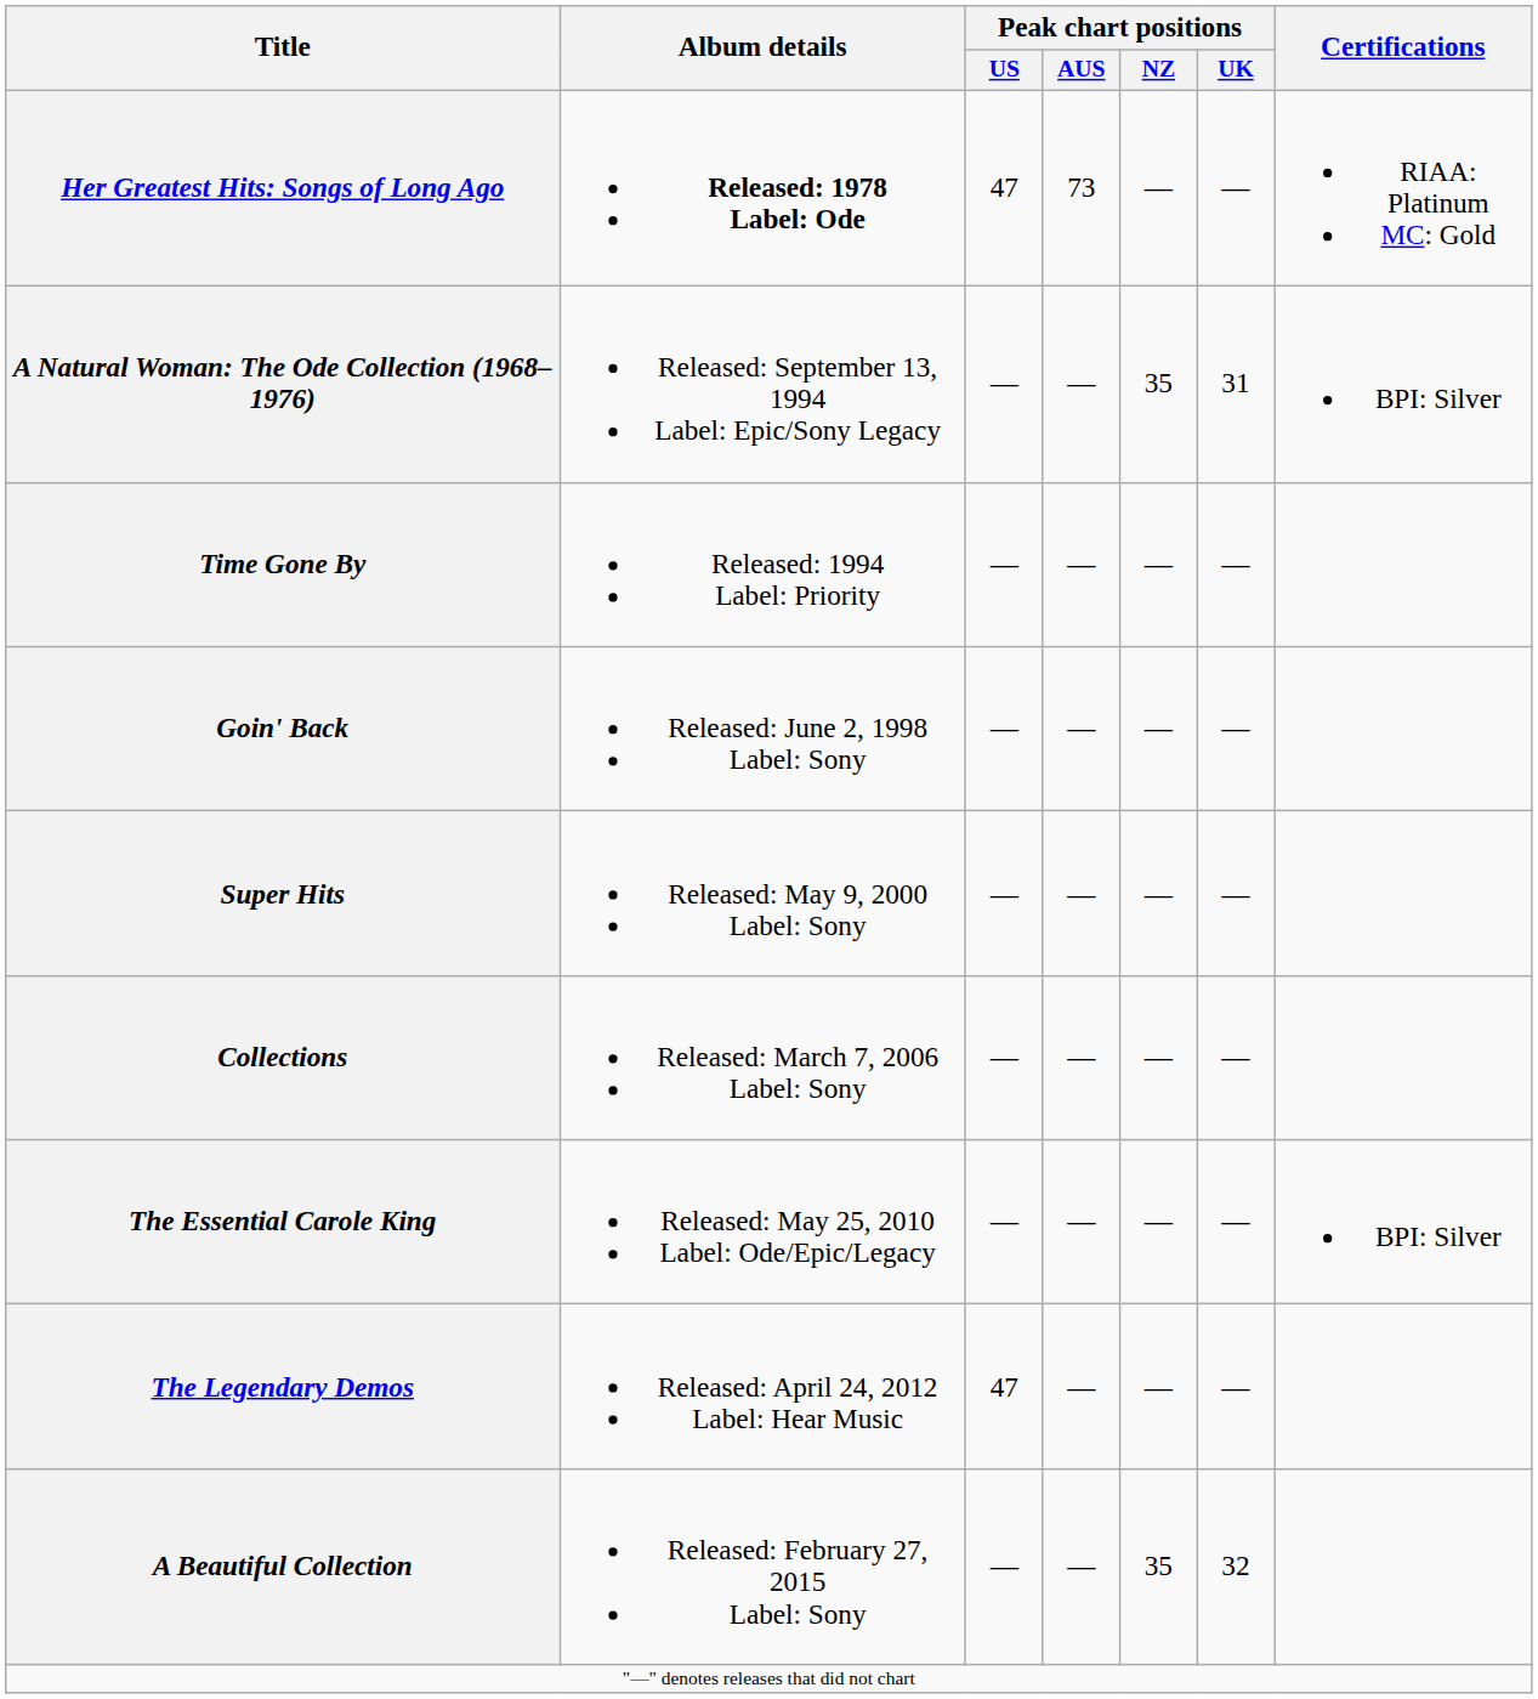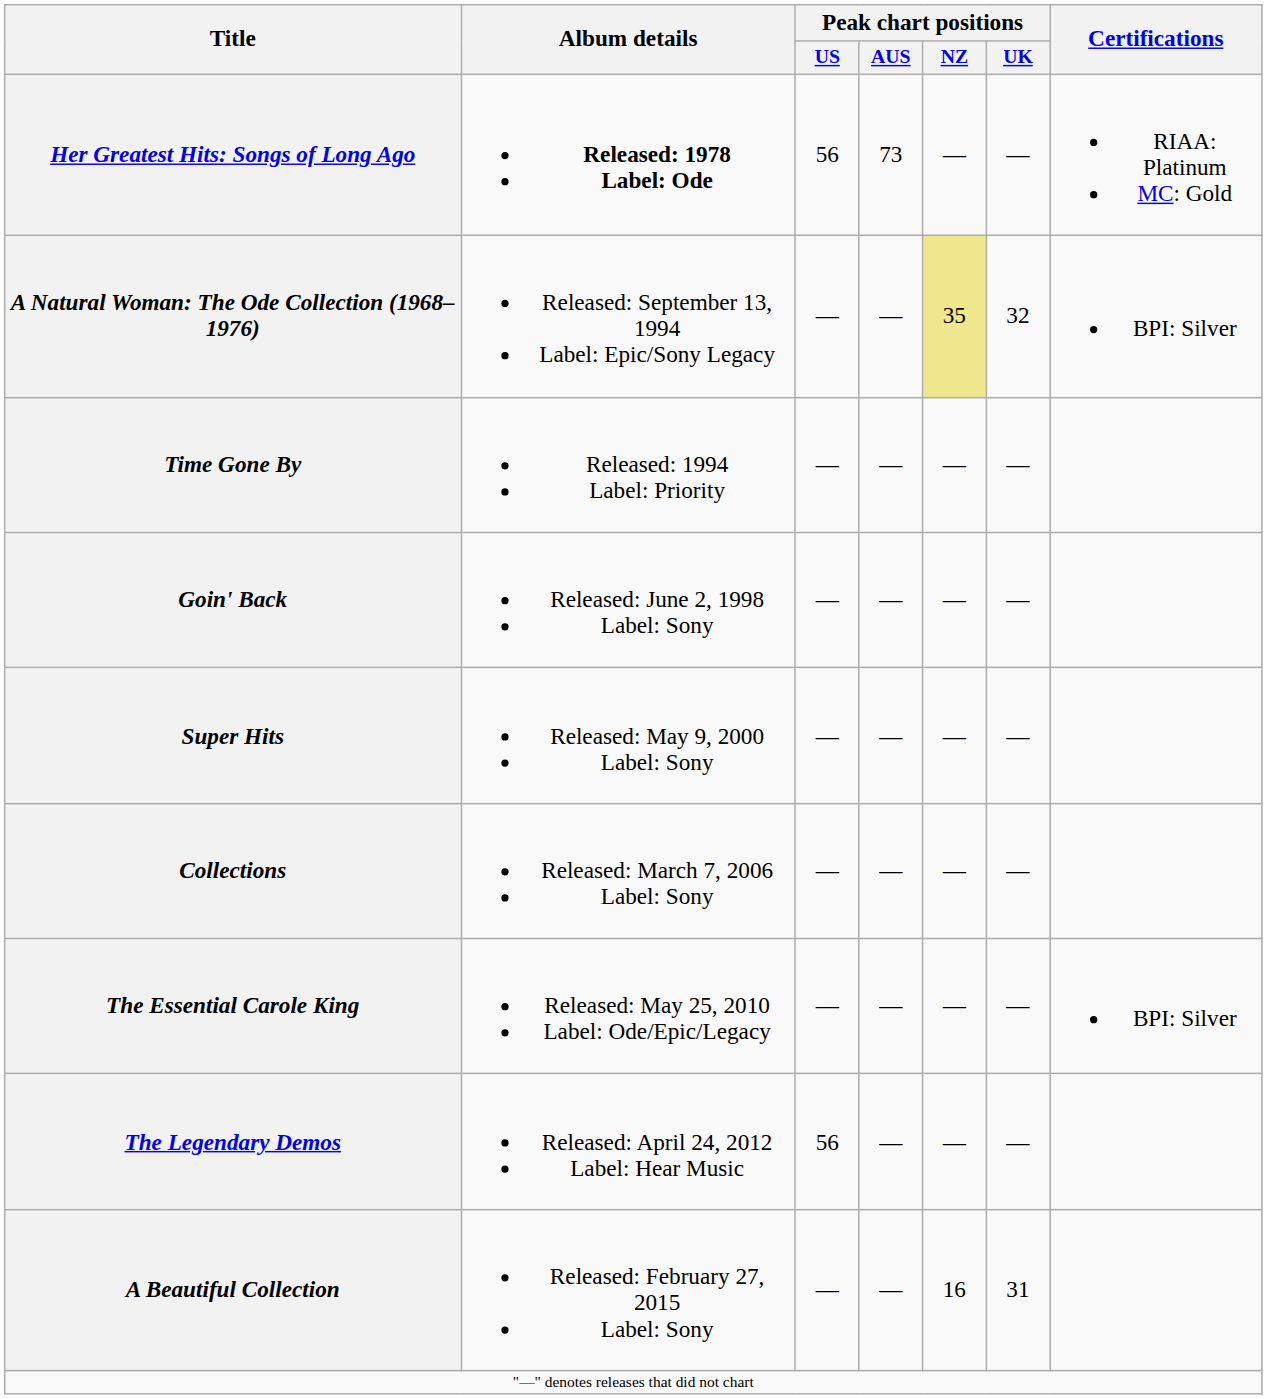 <table class="wikitable plainrowheaders" style="text-align:center;">
 <tr>
 <th scope="col" rowspan="2">Title</th>
 <th scope="col" rowspan="2">Album details</th>
 <th scope="col" colspan="4">Peak chart positions</th>
 <th scope="col" rowspan="2"><a href='#'>Certifications</a></th>
 </tr>
 <tr>
 <th scope="col" style="width:2.75em;font-size:85%;"><a href='#'>US</a><br></th>
 <th scope="col" style="width:2.75em;font-size:85%;"><a href='#'>AUS</a><br></th>
 <th scope="col" style="width:2.75em;font-size:85%;"><a href='#'>NZ</a><br></th>
 <th scope="col" style="width:2.75em;font-size:85%;"><a href='#'>UK</a><br></th>
 </tr>
 <tr>
 <th scope="row"><em><a href='#'>Her Greatest Hits: Songs of Long Ago</a></em></th>
 <td><strong><br><ul><li>Released: 1978</li><li>Label: Ode</li></ul></strong></td>
-<td>47</td>
+<td>56</td>
 <td>73</td>
 <td>—</td>
 <td>—</td>
 <td><br><ul><li>RIAA: Platinum</li><li><a href='#'>MC</a>: Gold</li></ul></td>
 </tr>
 <tr>
 <th scope="row"><em>A Natural Woman: The Ode Collection (1968–1976)</em></th>
 <td><br><ul><li>Released: September 13, 1994</li><li>Label: Epic/Sony Legacy</li></ul></td>
 <td>—</td>
 <td>—</td>
-<td>35</td>
-<td>31</td>
+<td style="background: khaki;">35</td>
+<td>32</td>
 <td><br><ul><li>BPI: Silver</li></ul></td>
 </tr>
 <tr>
 <th scope="row"><em>Time Gone By</em></th>
 <td><br><ul><li>Released: 1994</li><li>Label: Priority</li></ul></td>
 <td>—</td>
 <td>—</td>
 <td>—</td>
 <td>—</td>
 <td></td>
 </tr>
 <tr>
 <th scope="row"><em>Goin' Back</em></th>
 <td><br><ul><li>Released: June 2, 1998</li><li>Label: Sony</li></ul></td>
 <td>—</td>
 <td>—</td>
 <td>—</td>
 <td>—</td>
 <td></td>
 </tr>
 <tr>
 <th scope="row"><em>Super Hits</em></th>
 <td><br><ul><li>Released: May 9, 2000</li><li>Label: Sony</li></ul></td>
 <td>—</td>
 <td>—</td>
 <td>—</td>
 <td>—</td>
 <td></td>
 </tr>
 <tr>
 <th scope="row"><em>Collections</em></th>
 <td><br><ul><li>Released: March 7, 2006</li><li>Label: Sony</li></ul></td>
 <td>—</td>
 <td>—</td>
 <td>—</td>
 <td>—</td>
 <td></td>
 </tr>
 <tr>
 <th scope="row"><em>The Essential Carole King</em></th>
 <td><br><ul><li>Released: May 25, 2010</li><li>Label: Ode/Epic/Legacy</li></ul></td>
 <td>—</td>
 <td>—</td>
 <td>—</td>
 <td>—</td>
 <td><br><ul><li>BPI: Silver</li></ul></td>
 </tr>
 <tr>
 <th scope="row"><em><a href='#'>The Legendary Demos</a></em></th>
 <td><br><ul><li>Released: April 24, 2012</li><li>Label: Hear Music</li></ul></td>
-<td>47</td>
+<td>56</td>
 <td>—</td>
 <td>—</td>
 <td>—</td>
 <td></td>
 </tr>
 <tr>
 <th scope="row"><em>A Beautiful Collection</em></th>
 <td><br><ul><li>Released: February 27, 2015</li><li>Label: Sony</li></ul></td>
 <td>—</td>
 <td>—</td>
-<td>35</td>
-<td>32</td>
+<td>16</td>
+<td>31</td>
 <td></td>
 </tr>
 <tr>
 <td colspan="8" style="text-align:center; font-size:8pt;">"—" denotes releases that did not chart</td>
 </tr>
 </table>
